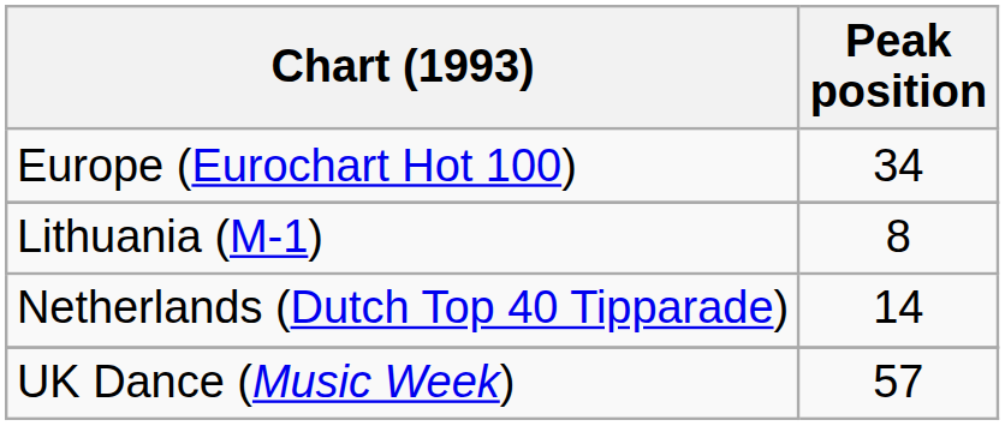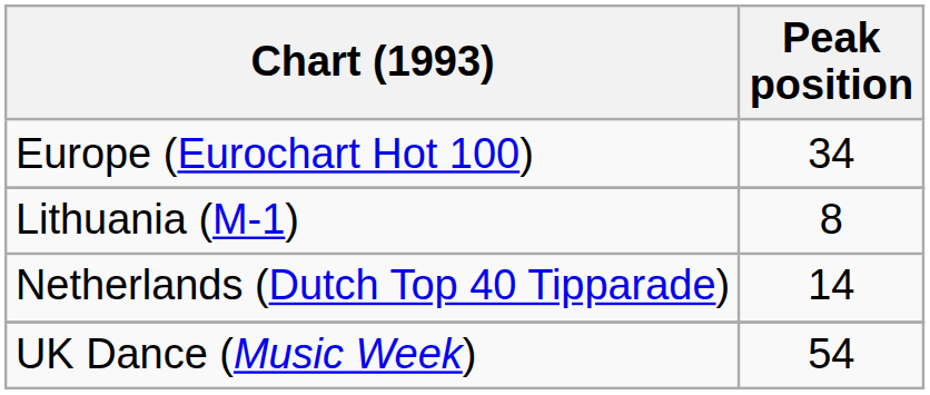 <table class="wikitable">
 <tr>
 <th align="left">Chart (1993)</th>
 <th align="left">Peak<br>position</th>
 </tr>
 <tr>
 <td>Europe (<a href='#'>Eurochart Hot 100</a>)</td>
 <td style="text-align:center;">34</td>
 </tr>
 <tr>
 </tr>
 <tr>
 <td>Lithuania (<a href='#'>M-1</a>)</td>
 <td style="text-align:center;">8</td>
 </tr>
 <tr>
 <td>Netherlands (<a href='#'>Dutch Top 40 Tipparade</a>)</td>
 <td style="text-align:center;">14</td>
 </tr>
 <tr>
 </tr>
 <tr>
 </tr>
 <tr>
 <td>UK Dance (<em><a href='#'>Music Week</a></em>)</td>
-<td style="text-align:center;">57</td>
+<td style="text-align:center;">54</td>
 </tr>
 </table>
